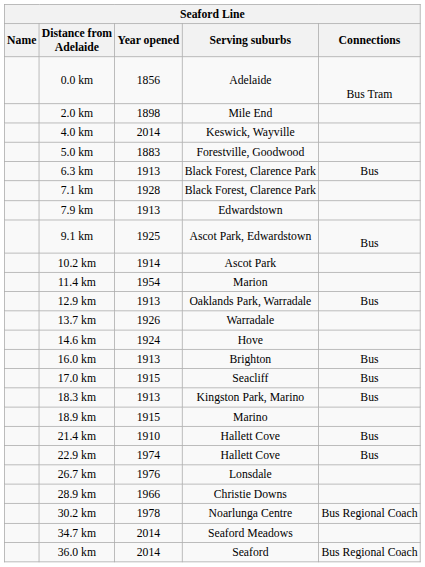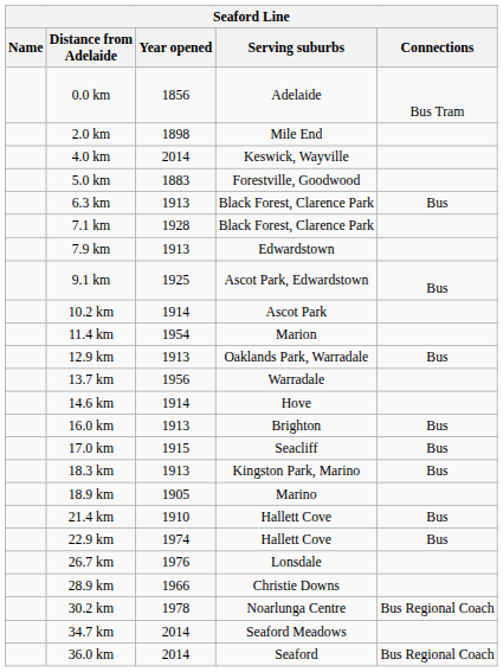 <table class="wikitable" style="font-size:95%; text-align:center;">
 <tr>
 <th colspan=7 style=background:#><span>Seaford Line</span></th>
 </tr>
 <tr>
 <th>Name</th>
 <th>Distance from<br>Adelaide</th>
 <th>Year opened</th>
 <th>Serving suburbs</th>
 <th>Connections</th>
 </tr>
 <tr>
 <td><strong></strong></td>
 <td>0.0 km</td>
 <td>1856</td>
 <td>Adelaide</td>
 <td> <br> <br> Bus  Tram</td>
 </tr>
 <tr>
 <td><strong></strong></td>
 <td>2.0 km</td>
 <td>1898</td>
 <td>Mile End</td>
 <td></td>
 </tr>
 <tr>
 <td><strong></strong></td>
 <td>4.0 km</td>
 <td>2014</td>
 <td>Keswick, Wayville</td>
 <td></td>
 </tr>
 <tr>
 <td><strong></strong></td>
 <td>5.0 km</td>
 <td>1883</td>
 <td>Forestville, Goodwood</td>
 <td></td>
 </tr>
 <tr>
 <td><strong></strong></td>
 <td>6.3 km</td>
 <td>1913</td>
 <td>Black Forest, Clarence Park</td>
 <td> Bus</td>
 </tr>
 <tr>
 <td><strong></strong></td>
 <td>7.1 km</td>
 <td>1928</td>
 <td>Black Forest, Clarence Park</td>
 <td></td>
 </tr>
 <tr>
 <td><strong></strong></td>
 <td>7.9 km</td>
 <td>1913</td>
 <td>Edwardstown</td>
 <td></td>
 </tr>
 <tr>
 <td><strong></strong></td>
 <td>9.1 km</td>
 <td>1925</td>
 <td>Ascot Park, Edwardstown</td>
 <td><br> Bus</td>
 </tr>
 <tr>
 <td><strong></strong></td>
 <td>10.2 km</td>
 <td>1914</td>
 <td>Ascot Park</td>
 <td></td>
 </tr>
 <tr>
 <td><strong></strong></td>
 <td>11.4 km</td>
 <td>1954</td>
 <td>Marion</td>
 <td></td>
 </tr>
 <tr>
 <td><strong></strong></td>
 <td>12.9 km</td>
 <td>1913</td>
 <td>Oaklands Park, Warradale</td>
 <td> Bus</td>
 </tr>
 <tr>
 <td><strong></strong></td>
 <td>13.7 km</td>
-<td>1926</td>
+<td>1956</td>
 <td>Warradale</td>
 <td></td>
 </tr>
 <tr>
 <td><strong></strong></td>
 <td>14.6 km</td>
-<td>1924</td>
+<td>1914</td>
 <td>Hove</td>
 <td></td>
 </tr>
 <tr>
 <td><strong></strong></td>
 <td>16.0 km</td>
 <td>1913</td>
 <td>Brighton</td>
 <td> Bus</td>
 </tr>
 <tr>
 <td><strong></strong></td>
 <td>17.0 km</td>
 <td>1915</td>
 <td>Seacliff</td>
 <td> Bus</td>
 </tr>
 <tr>
 <td><strong></strong></td>
 <td>18.3 km</td>
 <td>1913</td>
 <td>Kingston Park, Marino</td>
 <td> Bus</td>
 </tr>
 <tr>
 <td><strong></strong></td>
 <td>18.9 km</td>
-<td>1915</td>
+<td>1905</td>
 <td>Marino</td>
 <td></td>
 </tr>
 <tr>
 <td><strong></strong></td>
 <td>21.4 km</td>
 <td>1910</td>
 <td>Hallett Cove</td>
 <td> Bus</td>
 </tr>
 <tr>
 <td><strong></strong></td>
 <td>22.9 km</td>
 <td>1974</td>
 <td>Hallett Cove</td>
 <td> Bus</td>
 </tr>
 <tr>
 <td><strong></strong></td>
 <td>26.7 km</td>
 <td>1976</td>
 <td>Lonsdale</td>
 <td></td>
 </tr>
 <tr>
 <td><strong></strong></td>
 <td>28.9 km</td>
 <td>1966</td>
 <td>Christie Downs</td>
 <td></td>
 </tr>
 <tr>
 <td><strong></strong></td>
 <td>30.2 km</td>
 <td>1978</td>
 <td>Noarlunga Centre</td>
 <td> Bus  Regional Coach</td>
 </tr>
 <tr>
 <td><strong></strong></td>
 <td>34.7 km</td>
 <td>2014</td>
 <td>Seaford Meadows</td>
 <td></td>
 </tr>
 <tr>
 <td><strong></strong></td>
 <td>36.0 km</td>
 <td>2014</td>
 <td>Seaford</td>
 <td> Bus  Regional Coach</td>
 </tr>
 </table>
